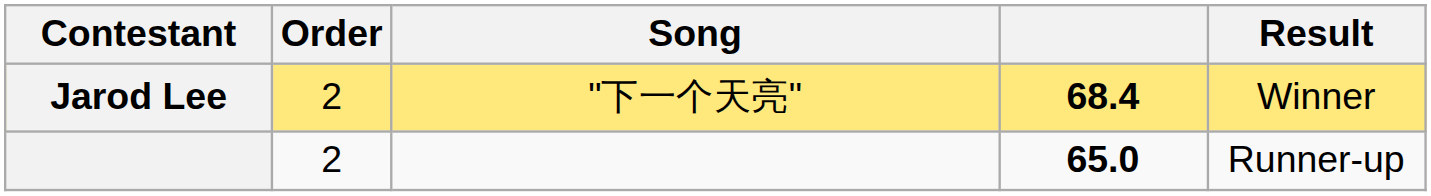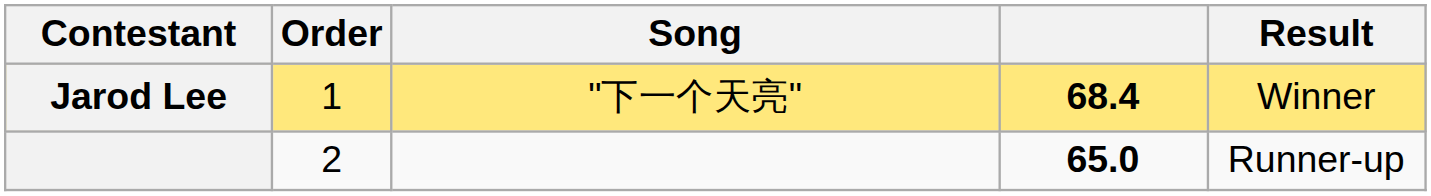 <table class="wikitable plainrowheaders" style="text-align:center;">
 <tr>
 <th scope="col" style="width:8em;">Contestant</th>
 <th scope="col">Order</th>
 <th scope="col" style="width:28em;">Song</th>
 <th colspan=1 scope="col"></th>
 <th scope="col" style="width:7em;">Result</th>
 </tr>
 <tr style="background:#ffe87c;">
 <th scope="row">Jarod Lee</th>
-<td>2</td>
+<td>1</td>
 <td>"下一个天亮"</td>
 <td style="width:8em;"><strong>68.4</strong></td>
 <td>Winner</td>
 </tr>
 <tr>
 <th scope="row"></th>
 <td>2</td>
 <td></td>
 <td><strong>65.0</strong></td>
 <td>Runner-up</td>
 </tr>
 </table>
